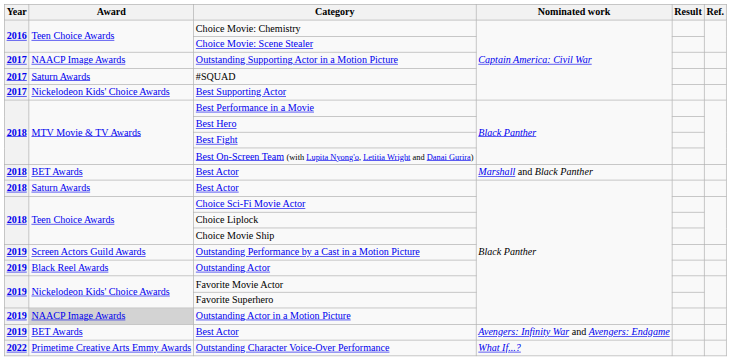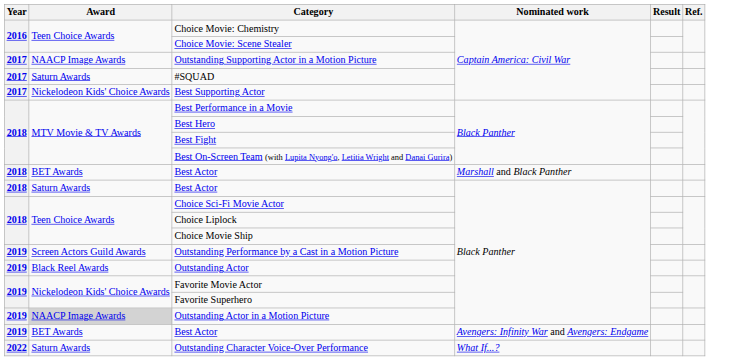 <table class="wikitable sortable plainrowheaders">
 <tr>
 <th scope="col">Year</th>
 <th scope="col">Award</th>
 <th scope="col">Category</th>
 <th scope="col">Nominated work</th>
 <th scope="col">Result</th>
 <th scope="col" class="unsortable">Ref.</th>
 </tr>
 <tr>
 <th scope=row rowspan="2"><a href='#'>2016</a></th>
 <td rowspan="2"><a href='#'>Teen Choice Awards</a></td>
 <td>Choice Movie: Chemistry</td>
 <td rowspan="5"><em><a href='#'>Captain America: Civil War</a></em></td>
 <td></td>
 <td rowspan="2" style="text-align:center;"></td>
 </tr>
 <tr>
 <td><a href='#'>Choice Movie: Scene Stealer</a></td>
 <td></td>
 </tr>
 <tr>
 <th scope=row><a href='#'>2017</a></th>
 <td><a href='#'>NAACP Image Awards</a></td>
 <td><a href='#'>Outstanding Supporting Actor in a Motion Picture</a></td>
 <td></td>
 <td style="text-align:center;"></td>
 </tr>
 <tr>
 <th scope=row><a href='#'>2017</a></th>
 <td><a href='#'>Saturn Awards</a></td>
 <td>#SQUAD</td>
 <td></td>
 <td style="text-align:center;"></td>
 </tr>
 <tr>
 <th scope=row><a href='#'>2017</a></th>
 <td><a href='#'>Nickelodeon Kids' Choice Awards</a></td>
 <td><a href='#'>Best Supporting Actor</a></td>
 <td></td>
 <td style="text-align:center;"></td>
 </tr>
 <tr>
 <th scope=row rowspan="4"><a href='#'>2018</a></th>
 <td rowspan="4"><a href='#'>MTV Movie & TV Awards</a></td>
 <td><a href='#'>Best Performance in a Movie</a></td>
 <td rowspan="4"><em><a href='#'>Black Panther</a></em></td>
 <td></td>
 <td style="text-align:center;" rowspan="4"></td>
 </tr>
 <tr>
 <td><a href='#'>Best Hero</a></td>
 <td></td>
 </tr>
 <tr>
 <td><a href='#'>Best Fight</a> </td>
 <td></td>
 </tr>
 <tr>
 <td><a href='#'>Best On-Screen Team</a> <small>(with <a href='#'>Lupita Nyong'o</a>, <a href='#'>Letitia Wright</a> and <a href='#'>Danai Gurira</a>)</small></td>
 <td></td>
 </tr>
 <tr>
 <th scope=row><a href='#'>2018</a></th>
 <td><a href='#'>BET Awards</a></td>
 <td><a href='#'>Best Actor</a></td>
 <td><em><a href='#'>Marshall</a></em> and <em>Black Panther</em></td>
 <td></td>
 <td style="text-align:center;"></td>
 </tr>
 <tr>
 <th scope=row><a href='#'>2018</a></th>
 <td><a href='#'>Saturn Awards</a></td>
 <td><a href='#'>Best Actor</a></td>
 <td rowspan="9"><em>Black Panther</em></td>
 <td></td>
 <td style="text-align:center;"></td>
 </tr>
 <tr>
 <th scope="row" rowspan="3"><a href='#'>2018</a></th>
 <td rowspan="3"><a href='#'>Teen Choice Awards</a></td>
 <td><a href='#'>Choice Sci-Fi Movie Actor</a></td>
 <td></td>
 <td style="text-align:center;" rowspan="3"></td>
 </tr>
 <tr>
 <td>Choice Liplock</td>
 <td></td>
 </tr>
 <tr>
 <td>Choice Movie Ship</td>
 <td></td>
 </tr>
 <tr>
 <th scope=row><a href='#'>2019</a></th>
 <td><a href='#'>Screen Actors Guild Awards</a></td>
 <td><a href='#'>Outstanding Performance by a Cast in a Motion Picture</a></td>
 <td></td>
 <td style="text-align:center;"></td>
 </tr>
 <tr>
 <th scope="row"><a href='#'>2019</a></th>
 <td><a href='#'>Black Reel Awards</a></td>
 <td><a href='#'>Outstanding Actor</a></td>
 <td></td>
 <td style="text-align:center;"></td>
 </tr>
 <tr>
 <th scope="row" rowspan="2"><a href='#'>2019</a></th>
 <td rowspan="2"><a href='#'>Nickelodeon Kids' Choice Awards</a></td>
 <td>Favorite Movie Actor</td>
 <td></td>
 <td style="text-align:center;" rowspan="2"></td>
 </tr>
 <tr>
 <td>Favorite Superhero</td>
 <td></td>
 </tr>
 <tr>
 <th scope=row><a href='#'>2019</a></th>
 <td style="background: lightgrey;"><a href='#'>NAACP Image Awards</a></td>
 <td><a href='#'>Outstanding Actor in a Motion Picture</a></td>
 <td></td>
 <td style="text-align:center;"></td>
 </tr>
 <tr>
 <th scope=row><a href='#'>2019</a></th>
 <td><a href='#'>BET Awards</a></td>
 <td><a href='#'>Best Actor</a></td>
 <td><em><a href='#'>Avengers: Infinity War</a></em> and <em><a href='#'>Avengers: Endgame</a></em></td>
 <td></td>
 <td style="text-align:center;"></td>
 </tr>
 <tr>
 <th scope=row><a href='#'>2022</a></th>
-<td><a href='#'>Primetime Creative Arts Emmy Awards</a></td>
+<td><a href='#'>Saturn Awards</a></td>
 <td><a href='#'>Outstanding Character Voice-Over Performance</a> </td>
 <td><em><a href='#'>What If...?</a></em> </td>
 <td></td>
 <td style="text-align:center;"></td>
 </tr>
 </table>
